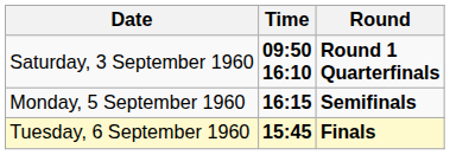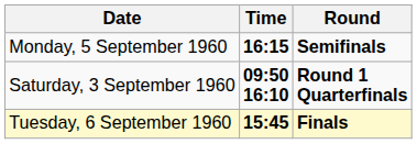 <table class="wikitable">
 <tr>
 <th>Date</th>
 <th>Time</th>
 <th>Round</th>
 </tr>
 <tr>
+<td>Monday, 5 September 1960</td>
+<td><strong>16:15</strong></td>
+<td><strong>Semifinals</strong></td>
+</tr>
+<tr>
 <td>Saturday, 3 September 1960</td>
 <td><strong>09:50<br>16:10</strong></td>
 <td><strong>Round 1<br>Quarterfinals</strong></td>
-</tr>
-<tr>
-<td>Monday, 5 September 1960</td>
-<td><strong>16:15</strong></td>
-<td><strong>Semifinals</strong></td>
 </tr>
 <tr>
 <td style=background:lemonchiffon>Tuesday, 6 September 1960</td>
 <td style=background:lemonchiffon><strong>15:45</strong></td>
 <td style=background:lemonchiffon><strong>Finals</strong></td>
 </tr>
 </table>
